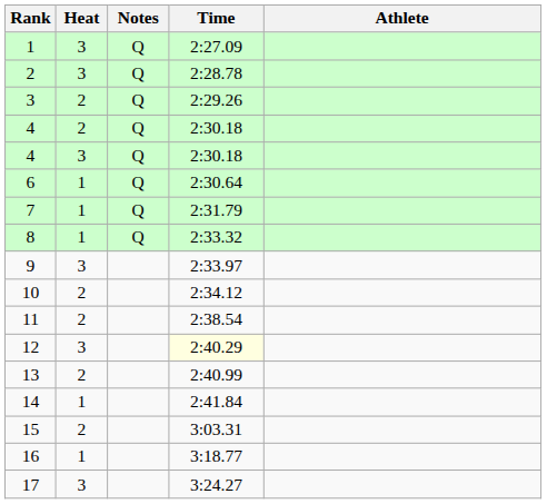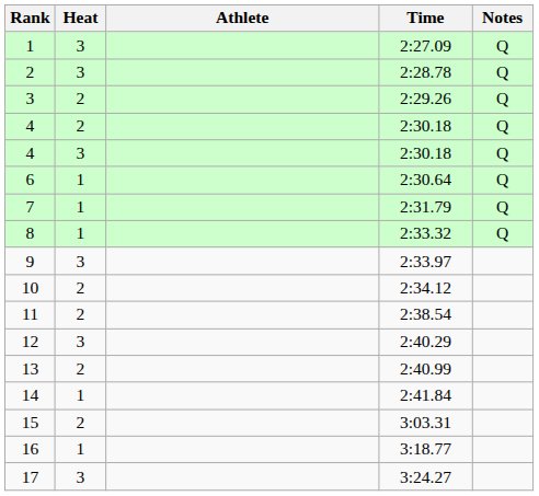 <table class="wikitable" style="text-align:center">
 <tr>
 <th width=40>Rank</th>
 <th width=40>Heat</th>
+<th width=250>Athlete</th>
+<th width=80>Time</th>
 <th width=50>Notes</th>
-<th width=80>Time</th>
-<th width=250>Athlete</th>
 </tr>
 <tr bgcolor=ccffcc>
 <td>1</td>
 <td>3</td>
+<td align=left></td>
+<td>2:27.09</td>
 <td>Q</td>
-<td>2:27.09</td>
-<td align=left></td>
 </tr>
 <tr bgcolor=ccffcc>
 <td>2</td>
 <td>3</td>
+<td align=left></td>
+<td>2:28.78</td>
 <td>Q</td>
-<td>2:28.78</td>
-<td align=left></td>
 </tr>
 <tr bgcolor=ccffcc>
 <td>3</td>
 <td>2</td>
+<td align=left></td>
+<td>2:29.26</td>
 <td>Q</td>
-<td>2:29.26</td>
-<td align=left></td>
 </tr>
 <tr bgcolor=ccffcc>
 <td>4</td>
 <td>2</td>
+<td align=left></td>
+<td>2:30.18</td>
 <td>Q</td>
-<td>2:30.18</td>
-<td align=left></td>
 </tr>
 <tr bgcolor=ccffcc>
 <td>4</td>
 <td>3</td>
+<td align=left></td>
+<td>2:30.18</td>
 <td>Q</td>
-<td>2:30.18</td>
-<td align=left></td>
 </tr>
 <tr bgcolor=ccffcc>
 <td>6</td>
 <td>1</td>
+<td align=left></td>
+<td>2:30.64</td>
 <td>Q</td>
-<td>2:30.64</td>
-<td align=left></td>
 </tr>
 <tr bgcolor=ccffcc>
 <td>7</td>
 <td>1</td>
+<td align=left></td>
+<td>2:31.79</td>
 <td>Q</td>
-<td>2:31.79</td>
-<td align=left></td>
 </tr>
 <tr bgcolor=ccffcc>
 <td>8</td>
 <td>1</td>
+<td align=left></td>
+<td>2:33.32</td>
 <td>Q</td>
-<td>2:33.32</td>
-<td align=left></td>
 </tr>
 <tr>
 <td>9</td>
 <td>3</td>
+<td align=left></td>
+<td>2:33.97</td>
 <td></td>
-<td>2:33.97</td>
-<td align=left></td>
 </tr>
 <tr>
 <td>10</td>
 <td>2</td>
+<td align=left></td>
+<td>2:34.12</td>
 <td></td>
-<td>2:34.12</td>
-<td align=left></td>
 </tr>
 <tr>
 <td>11</td>
 <td>2</td>
+<td align=left></td>
+<td>2:38.54</td>
 <td></td>
-<td>2:38.54</td>
-<td align=left></td>
 </tr>
 <tr>
 <td>12</td>
 <td>3</td>
+<td align=left></td>
+<td>2:40.29</td>
 <td></td>
-<td style="background: lightyellow;">2:40.29</td>
-<td align=left></td>
 </tr>
 <tr>
 <td>13</td>
 <td>2</td>
+<td align=left></td>
+<td>2:40.99</td>
 <td></td>
-<td>2:40.99</td>
-<td align=left></td>
 </tr>
 <tr>
 <td>14</td>
 <td>1</td>
+<td align=left></td>
+<td>2:41.84</td>
 <td></td>
-<td>2:41.84</td>
-<td align=left></td>
 </tr>
 <tr>
 <td>15</td>
 <td>2</td>
+<td align=left></td>
+<td>3:03.31</td>
 <td></td>
-<td>3:03.31</td>
-<td align=left></td>
 </tr>
 <tr>
 <td>16</td>
 <td>1</td>
+<td align=left></td>
+<td>3:18.77</td>
 <td></td>
-<td>3:18.77</td>
-<td align=left></td>
 </tr>
 <tr>
 <td>17</td>
 <td>3</td>
+<td align=left></td>
+<td>3:24.27</td>
 <td></td>
-<td>3:24.27</td>
-<td align=left></td>
 </tr>
 </table>
